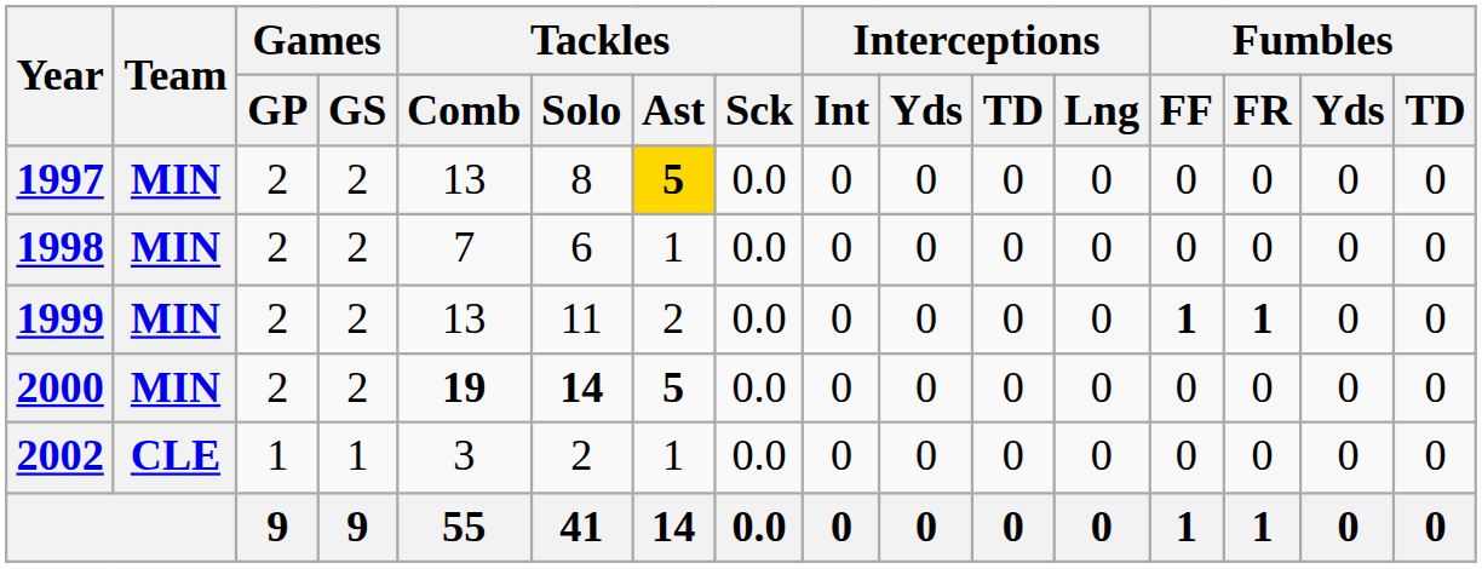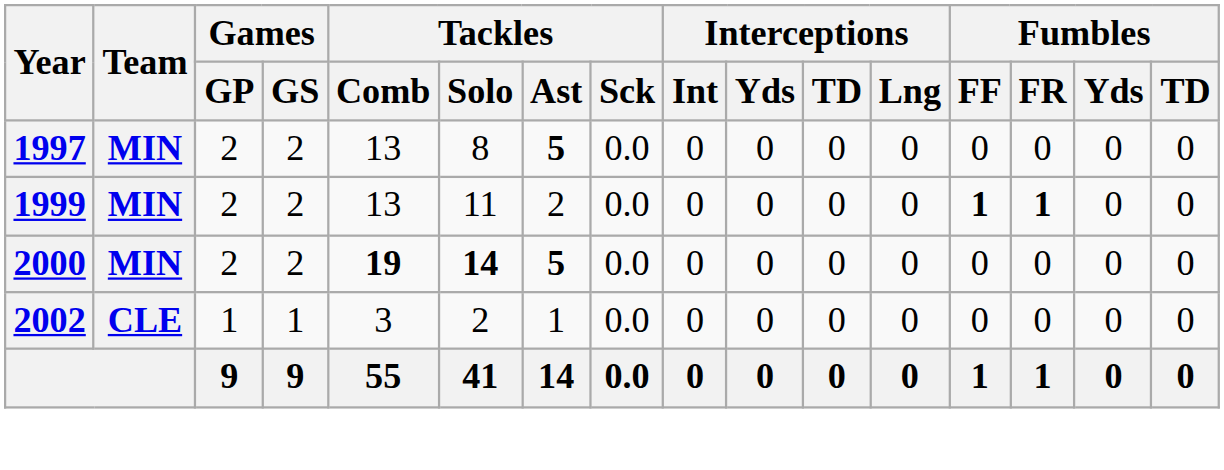 <table class="wikitable" style="text-align:center">
 <tr>
 <th rowspan="2">Year</th>
 <th rowspan="2">Team</th>
 <th colspan="2">Games</th>
 <th colspan="4">Tackles</th>
 <th colspan="4">Interceptions</th>
 <th colspan="4">Fumbles</th>
 </tr>
 <tr>
 <th>GP</th>
 <th>GS</th>
 <th>Comb</th>
 <th>Solo</th>
 <th>Ast</th>
 <th>Sck</th>
 <th>Int</th>
 <th>Yds</th>
 <th>TD</th>
 <th>Lng</th>
 <th>FF</th>
 <th>FR</th>
 <th>Yds</th>
 <th>TD</th>
 </tr>
 <tr>
 <th><a href='#'>1997</a></th>
 <th><a href='#'>MIN</a></th>
 <td>2</td>
 <td>2</td>
 <td>13</td>
 <td>8</td>
-<td style="background: gold;"><strong>5</strong></td>
-<td>0.0</td>
-<td>0</td>
-<td>0</td>
-<td>0</td>
-<td>0</td>
-<td>0</td>
-<td>0</td>
-<td>0</td>
-<td>0</td>
-</tr>
-<tr>
-<th><a href='#'>1998</a></th>
-<th><a href='#'>MIN</a></th>
-<td>2</td>
-<td>2</td>
-<td>7</td>
-<td>6</td>
-<td>1</td>
+<td><strong>5</strong></td>
 <td>0.0</td>
 <td>0</td>
 <td>0</td>
 <td>0</td>
 <td>0</td>
 <td>0</td>
 <td>0</td>
 <td>0</td>
 <td>0</td>
 </tr>
 <tr>
 <th><a href='#'>1999</a></th>
 <th><a href='#'>MIN</a></th>
 <td>2</td>
 <td>2</td>
 <td>13</td>
 <td>11</td>
 <td>2</td>
 <td>0.0</td>
 <td>0</td>
 <td>0</td>
 <td>0</td>
 <td>0</td>
 <td><strong>1</strong></td>
 <td><strong>1</strong></td>
 <td>0</td>
 <td>0</td>
 </tr>
 <tr>
 <th><a href='#'>2000</a></th>
 <th><a href='#'>MIN</a></th>
 <td>2</td>
 <td>2</td>
 <td><strong>19</strong></td>
 <td><strong>14</strong></td>
 <td><strong>5</strong></td>
 <td>0.0</td>
 <td>0</td>
 <td>0</td>
 <td>0</td>
 <td>0</td>
 <td>0</td>
 <td>0</td>
 <td>0</td>
 <td>0</td>
 </tr>
 <tr>
 <th><a href='#'>2002</a></th>
 <th><a href='#'>CLE</a></th>
 <td>1</td>
 <td>1</td>
 <td>3</td>
 <td>2</td>
 <td>1</td>
 <td>0.0</td>
 <td>0</td>
 <td>0</td>
 <td>0</td>
 <td>0</td>
 <td>0</td>
 <td>0</td>
 <td>0</td>
 <td>0</td>
 </tr>
 <tr>
 <th colspan="2"></th>
 <th>9</th>
 <th>9</th>
 <th>55</th>
 <th>41</th>
 <th>14</th>
 <th>0.0</th>
 <th>0</th>
 <th>0</th>
 <th>0</th>
 <th>0</th>
 <th>1</th>
 <th>1</th>
 <th>0</th>
 <th>0</th>
 </tr>
 </table>
